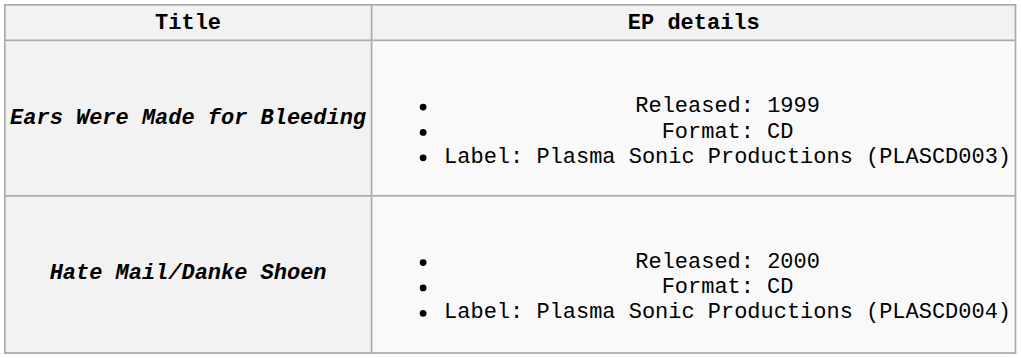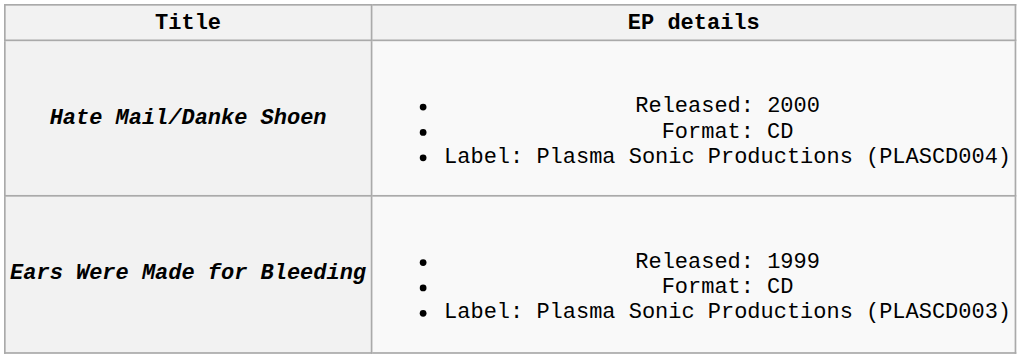 <table class="wikitable plainrowheaders" style="text-align:center;" border="1">
 <tr>
 <th>Title</th>
 <th>EP details</th>
 </tr>
 <tr>
+<th scope="row"><em>Hate Mail/Danke Shoen</em></th>
+<td><br><ul><li>Released: 2000</li><li>Format: CD</li><li>Label: Plasma Sonic Productions (PLASCD004)</li></ul></td>
+</tr>
+<tr>
 <th scope="row"><em>Ears Were Made for Bleeding</em></th>
 <td><br><ul><li>Released: 1999</li><li>Format: CD</li><li>Label: Plasma Sonic Productions (PLASCD003)</li></ul></td>
 </tr>
-<tr>
-<th scope="row"><em>Hate Mail/Danke Shoen</em></th>
-<td><br><ul><li>Released: 2000</li><li>Format: CD</li><li>Label: Plasma Sonic Productions (PLASCD004)</li></ul></td>
-</tr>
 </table>
